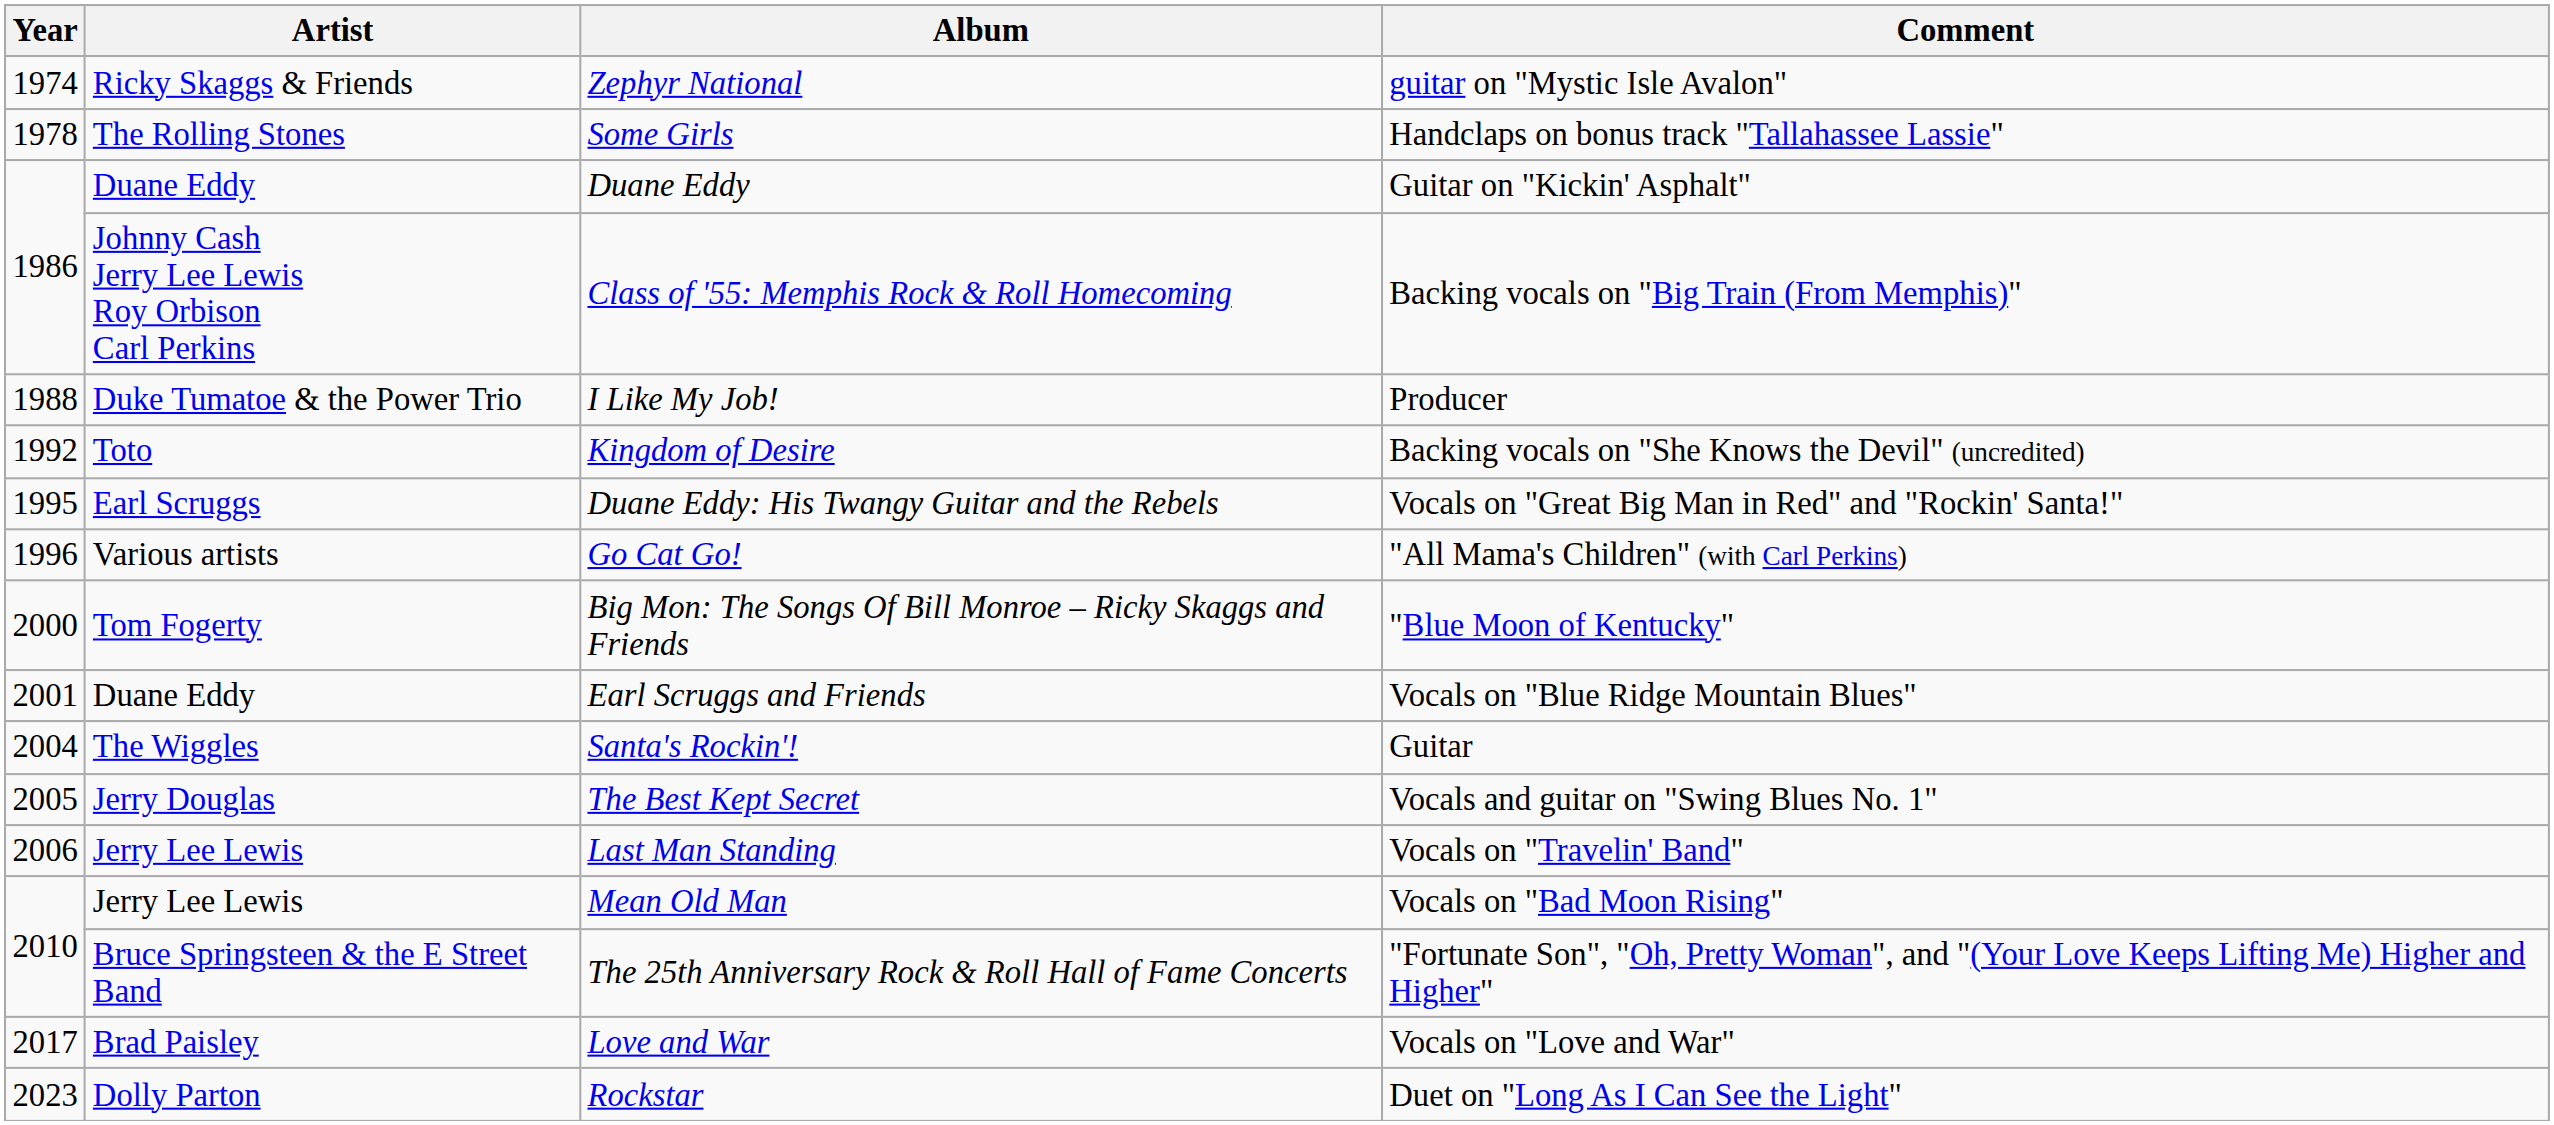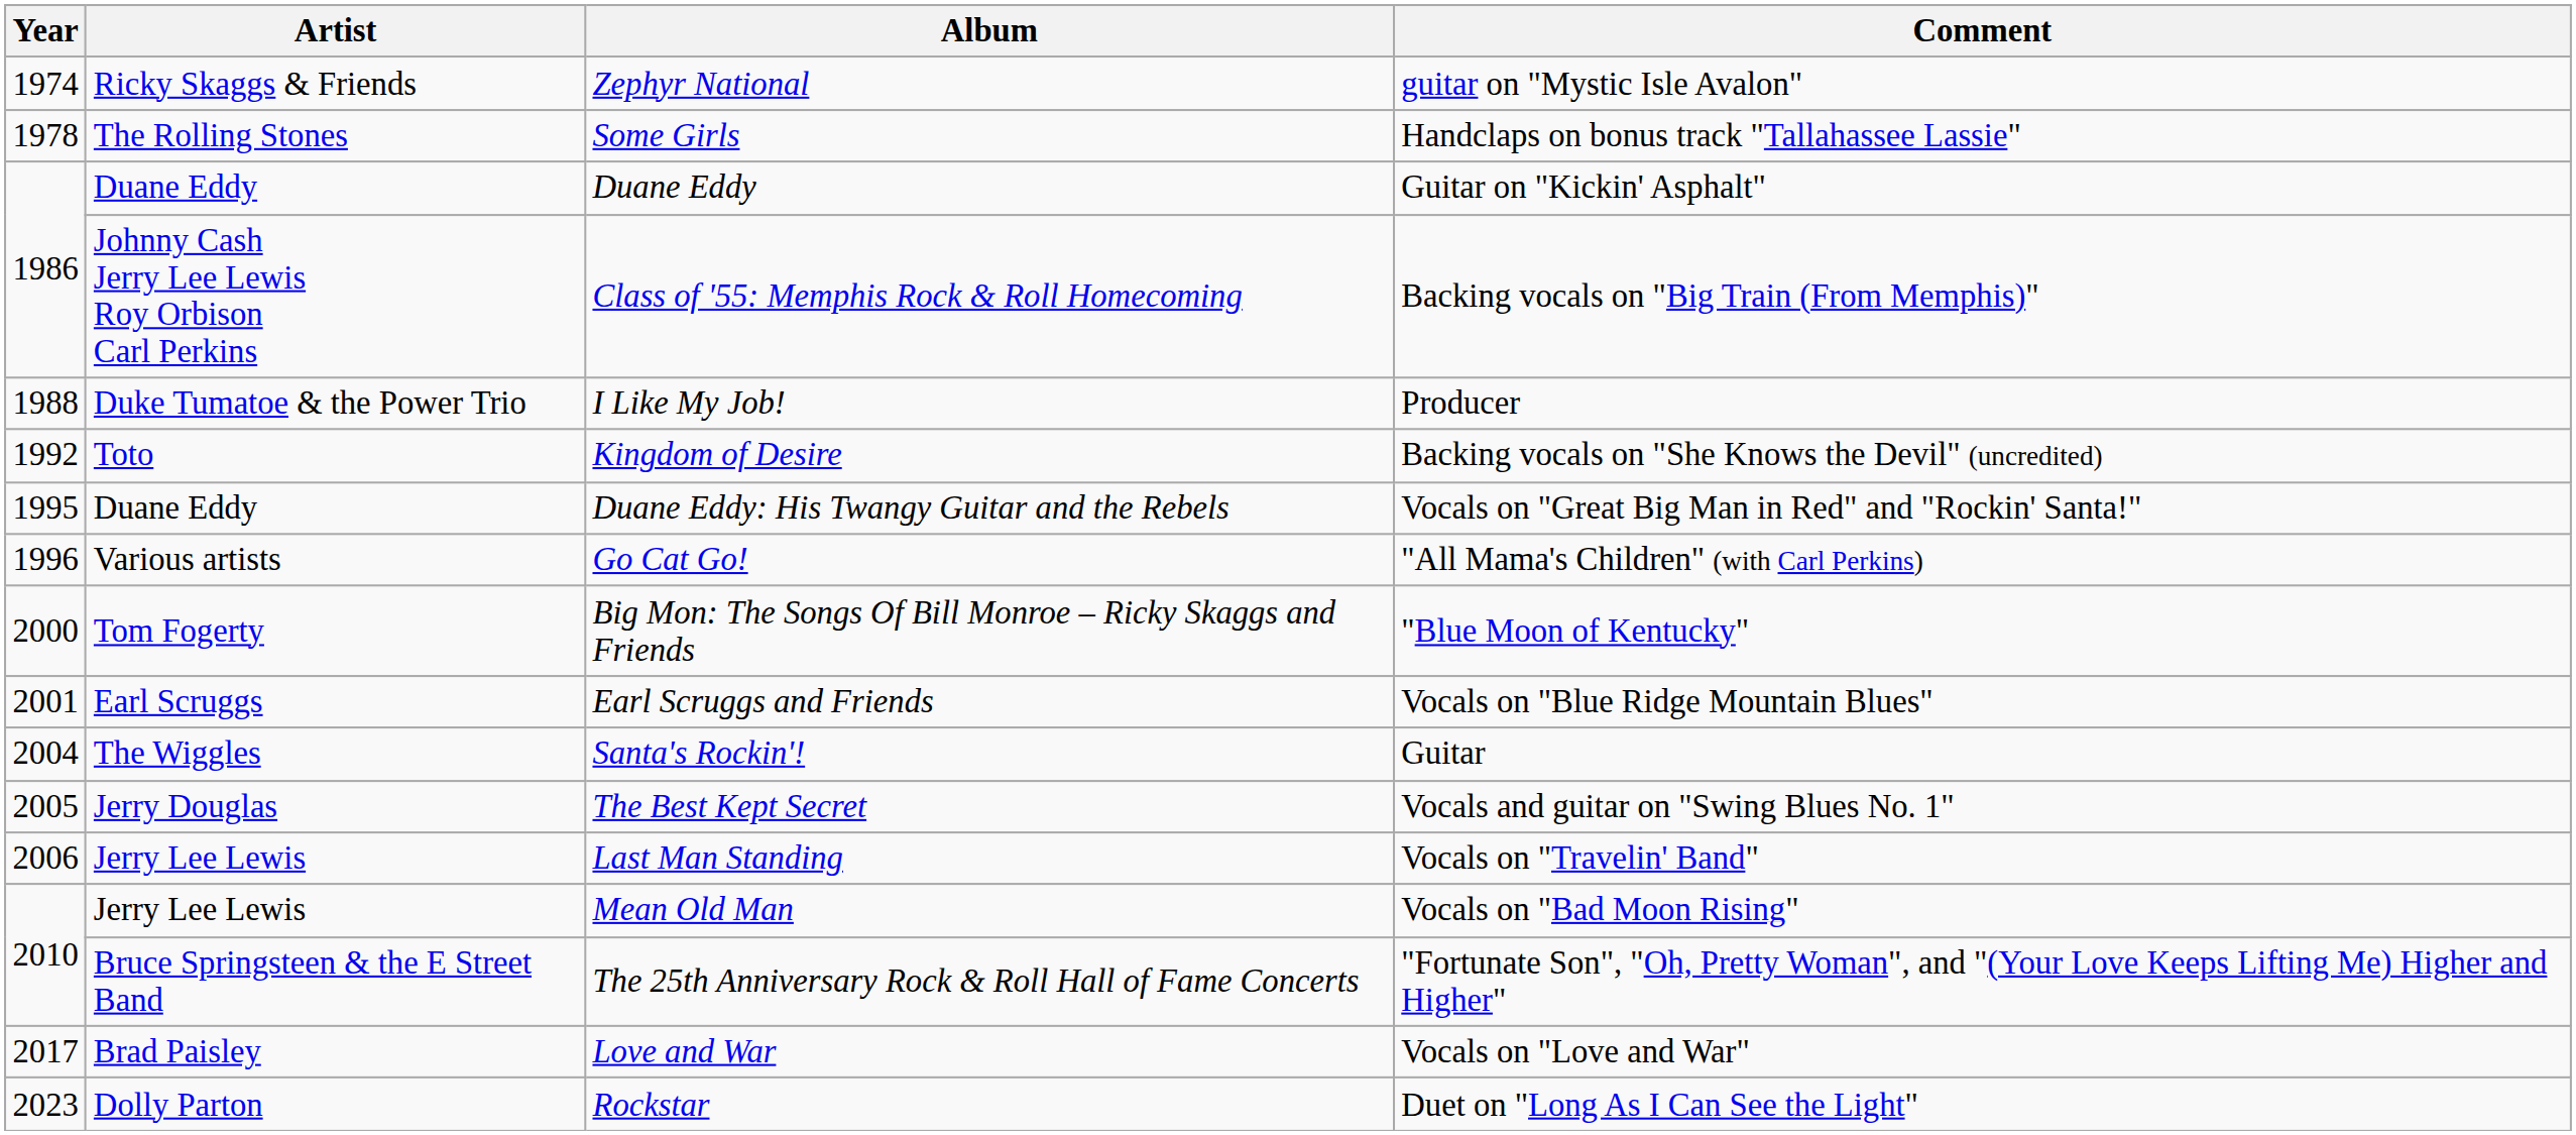 <table class="wikitable">
 <tr>
 <th>Year</th>
 <th>Artist</th>
 <th>Album</th>
 <th>Comment</th>
 </tr>
 <tr>
 <td>1974</td>
 <td><a href='#'>Ricky Skaggs</a> & Friends</td>
 <td><em><a href='#'>Zephyr National</a></em></td>
 <td><a href='#'>guitar</a> on "Mystic Isle Avalon"</td>
 </tr>
 <tr>
 <td>1978</td>
 <td><a href='#'>The Rolling Stones</a></td>
 <td><em><a href='#'>Some Girls</a></em></td>
 <td>Handclaps on bonus track "<a href='#'>Tallahassee Lassie</a>"</td>
 </tr>
 <tr>
 <td rowspan="2">1986</td>
 <td><a href='#'>Duane Eddy</a></td>
 <td><em>Duane Eddy</em></td>
 <td>Guitar on "Kickin' Asphalt"</td>
 </tr>
 <tr>
 <td><a href='#'>Johnny Cash</a><br><a href='#'>Jerry Lee Lewis</a><br><a href='#'>Roy Orbison</a><br><a href='#'>Carl Perkins</a></td>
 <td><em><a href='#'>Class of '55: Memphis Rock & Roll Homecoming</a></em></td>
 <td>Backing vocals on "<a href='#'>Big Train (From Memphis)</a>"</td>
 </tr>
 <tr>
 <td>1988</td>
 <td><a href='#'>Duke Tumatoe</a> & the Power Trio</td>
 <td><em>I Like My Job!</em></td>
 <td>Producer</td>
 </tr>
 <tr>
 <td>1992</td>
 <td><a href='#'>Toto</a></td>
 <td><em><a href='#'>Kingdom of Desire</a></em></td>
 <td>Backing vocals on "She Knows the Devil" <small>(uncredited)</small></td>
 </tr>
 <tr>
 <td>1995</td>
-<td><a href='#'>Earl Scruggs</a></td>
+<td>Duane Eddy</td>
 <td><em>Duane Eddy: His Twangy Guitar and the Rebels</em></td>
 <td>Vocals on "Great Big Man in Red" and "Rockin' Santa!"</td>
 </tr>
 <tr>
 <td>1996</td>
 <td>Various artists</td>
 <td><em><a href='#'>Go Cat Go!</a></em></td>
 <td>"All Mama's Children" <small>(with <a href='#'>Carl Perkins</a>)</small></td>
 </tr>
 <tr>
 <td>2000</td>
 <td><a href='#'>Tom Fogerty</a></td>
 <td><em>Big Mon: The Songs Of Bill Monroe – Ricky Skaggs and Friends</em></td>
 <td>"<a href='#'>Blue Moon of Kentucky</a>"</td>
 </tr>
 <tr>
 <td>2001</td>
-<td>Duane Eddy</td>
+<td><a href='#'>Earl Scruggs</a></td>
 <td><em>Earl Scruggs and Friends</em></td>
 <td>Vocals on "Blue Ridge Mountain Blues"</td>
 </tr>
 <tr>
 <td>2004</td>
 <td><a href='#'>The Wiggles</a></td>
 <td><em><a href='#'>Santa's Rockin'!</a></em></td>
 <td>Guitar</td>
 </tr>
 <tr>
 <td>2005</td>
 <td><a href='#'>Jerry Douglas</a></td>
 <td><em><a href='#'>The Best Kept Secret</a></em></td>
 <td>Vocals and guitar on "Swing Blues No. 1"</td>
 </tr>
 <tr>
 <td>2006</td>
 <td><a href='#'>Jerry Lee Lewis</a></td>
 <td><em><a href='#'>Last Man Standing</a></em></td>
 <td>Vocals on "<a href='#'>Travelin' Band</a>"</td>
 </tr>
 <tr>
 <td rowspan="2">2010</td>
 <td>Jerry Lee Lewis</td>
 <td><em><a href='#'>Mean Old Man</a></em></td>
 <td>Vocals on "<a href='#'>Bad Moon Rising</a>"</td>
 </tr>
 <tr>
 <td><a href='#'>Bruce Springsteen & the E Street Band</a></td>
 <td><em>The 25th Anniversary Rock & Roll Hall of Fame Concerts</em></td>
 <td>"Fortunate Son", "<a href='#'>Oh, Pretty Woman</a>", and "<a href='#'>(Your Love Keeps Lifting Me) Higher and Higher</a>"</td>
 </tr>
 <tr>
 <td>2017</td>
 <td><a href='#'>Brad Paisley</a></td>
 <td><em><a href='#'>Love and War</a></em></td>
 <td>Vocals on "Love and War"</td>
 </tr>
 <tr>
 <td>2023</td>
 <td><a href='#'>Dolly Parton</a></td>
 <td><em><a href='#'>Rockstar</a></em></td>
 <td>Duet on "<a href='#'>Long As I Can See the Light</a>"</td>
 </tr>
 </table>
